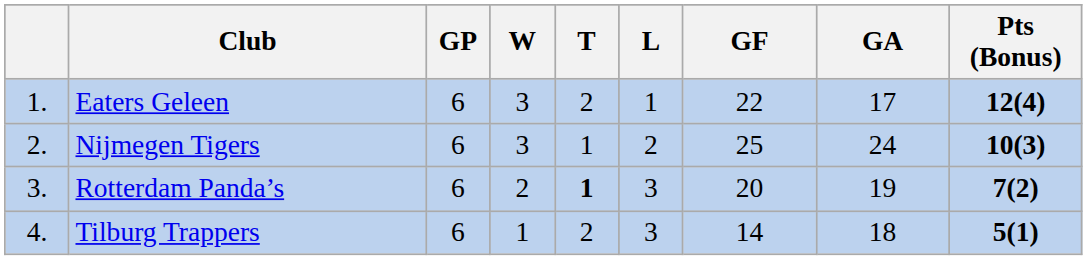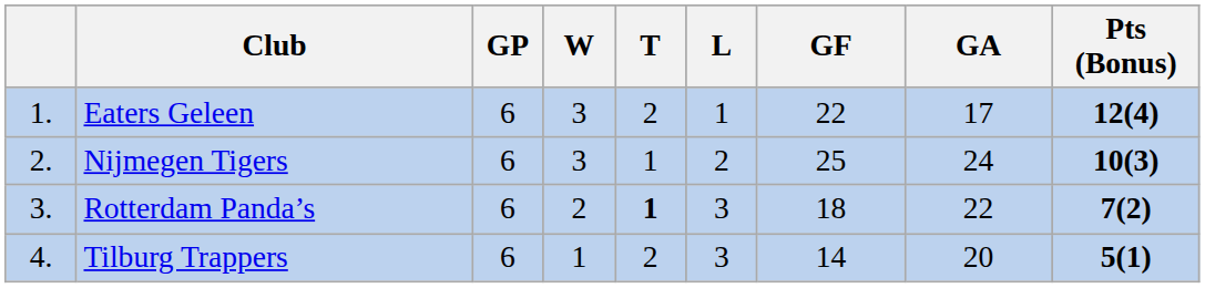 <table class="wikitable">
 <tr>
 <th width="30"></th>
 <th width="200">Club</th>
 <th width="30">GP</th>
 <th width="30">W</th>
 <th width="30">T</th>
 <th width="30">L</th>
 <th width="70">GF</th>
 <th width="70">GA</th>
 <th width="70">Pts (Bonus)</th>
 </tr>
 <tr bgcolor="#BCD2EE" align="center">
 <td>1.</td>
 <td align="left"><a href='#'>Eaters Geleen</a></td>
 <td>6</td>
 <td>3</td>
 <td>2</td>
 <td>1</td>
 <td>22</td>
 <td>17</td>
 <td><strong>12(4)</strong></td>
 </tr>
 <tr bgcolor="#BCD2EE" align="center">
 <td>2.</td>
 <td align="left"><a href='#'>Nijmegen Tigers</a></td>
 <td>6</td>
 <td>3</td>
 <td>1</td>
 <td>2</td>
 <td>25</td>
 <td>24</td>
 <td><strong>10(3)</strong></td>
 </tr>
 <tr bgcolor="#BCD2EE" align="center">
 <td>3.</td>
 <td align="left"><a href='#'>Rotterdam Panda’s</a></td>
 <td>6</td>
 <td>2</td>
 <td><strong>1</strong></td>
 <td>3</td>
-<td>20</td>
-<td>19</td>
+<td>18</td>
+<td>22</td>
 <td><strong>7(2)</strong></td>
 </tr>
 <tr bgcolor="#BCD2EE" align="center">
 <td>4.</td>
 <td align="left"><a href='#'>Tilburg Trappers</a></td>
 <td>6</td>
 <td>1</td>
 <td>2</td>
 <td>3</td>
 <td>14</td>
-<td>18</td>
+<td>20</td>
 <td><strong>5(1)</strong></td>
 </tr>
 </table>
